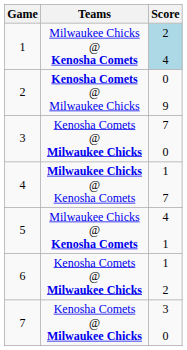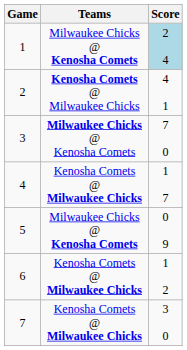 <table class="wikitable">
 <tr>
 <th>Game</th>
 <th>Teams</th>
 <th>Score</th>
 </tr>
 <tr align=center>
 <td>1</td>
 <td>  <a href='#'>Milwaukee Chicks</a>   <br>@<br><strong><a href='#'>Kenosha Comets</a></strong></td>
 <td style="background: lightblue;">2<br><br>4</td>
 </tr>
 <tr align=center>
 <td>2</td>
 <td><strong><a href='#'>Kenosha Comets</a></strong><br>@<br><a href='#'>Milwaukee Chicks</a></td>
-<td>0<br><br>9</td>
+<td>4<br><br>1</td>
 </tr>
 <tr align=center>
 <td>3</td>
-<td><a href='#'>Kenosha Comets</a><br>@<br><strong><a href='#'>Milwaukee Chicks</a></strong></td>
+<td><strong><a href='#'>Milwaukee Chicks</a></strong><br>@<br><a href='#'>Kenosha Comets</a></td>
 <td>7<br><br>0</td>
 </tr>
 <tr align=center>
 <td>4</td>
-<td><strong><a href='#'>Milwaukee Chicks</a></strong><br>@<br><a href='#'>Kenosha Comets</a></td>
+<td><a href='#'>Kenosha Comets</a><br>@<br><strong><a href='#'>Milwaukee Chicks</a></strong></td>
 <td>1<br><br>7</td>
 </tr>
 <tr align=center>
 <td>5</td>
 <td><a href='#'>Milwaukee Chicks</a><br>@<br><strong><a href='#'>Kenosha Comets</a></strong></td>
-<td>4<br><br>1</td>
+<td>0<br><br>9</td>
 </tr>
 <tr align=center>
 <td>6</td>
 <td><a href='#'>Kenosha Comets</a><br>@<br><strong><a href='#'>Milwaukee Chicks</a></strong></td>
 <td>1<br><br>2</td>
 </tr>
 <tr align=center>
 <td>7</td>
 <td><a href='#'>Kenosha Comets</a><br>@<br><strong><a href='#'>Milwaukee Chicks</a></strong></td>
 <td>3<br><br>0</td>
 </tr>
 </table>
